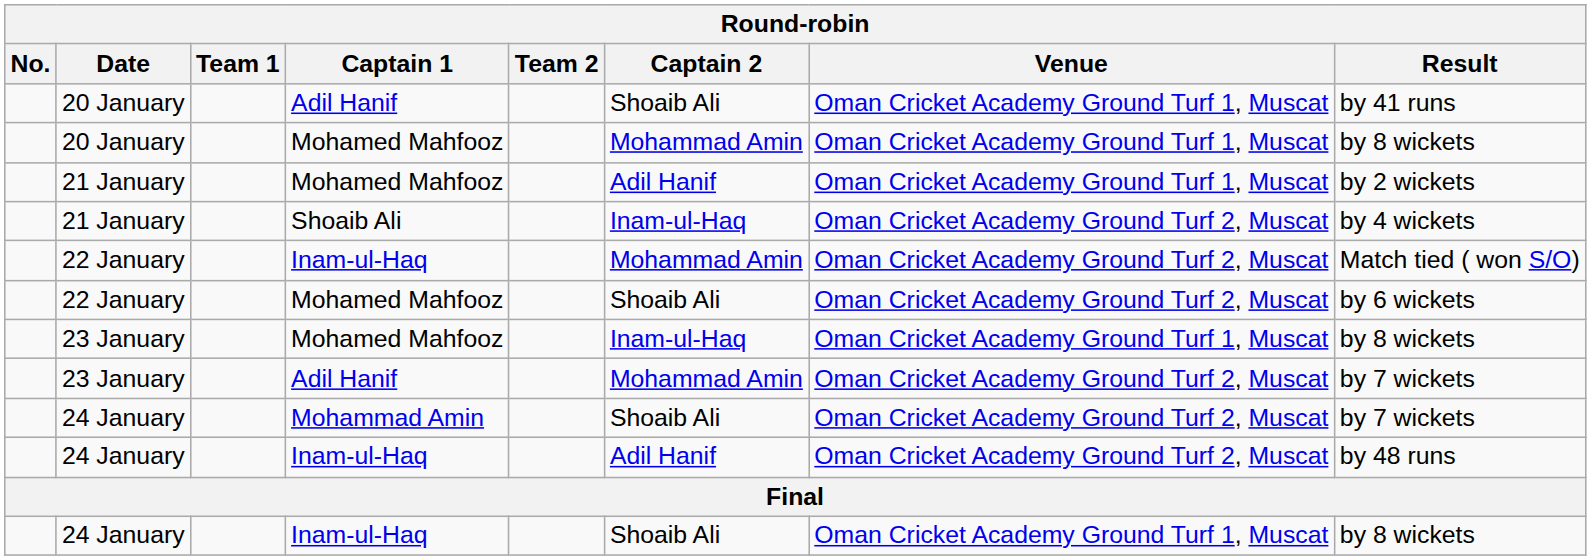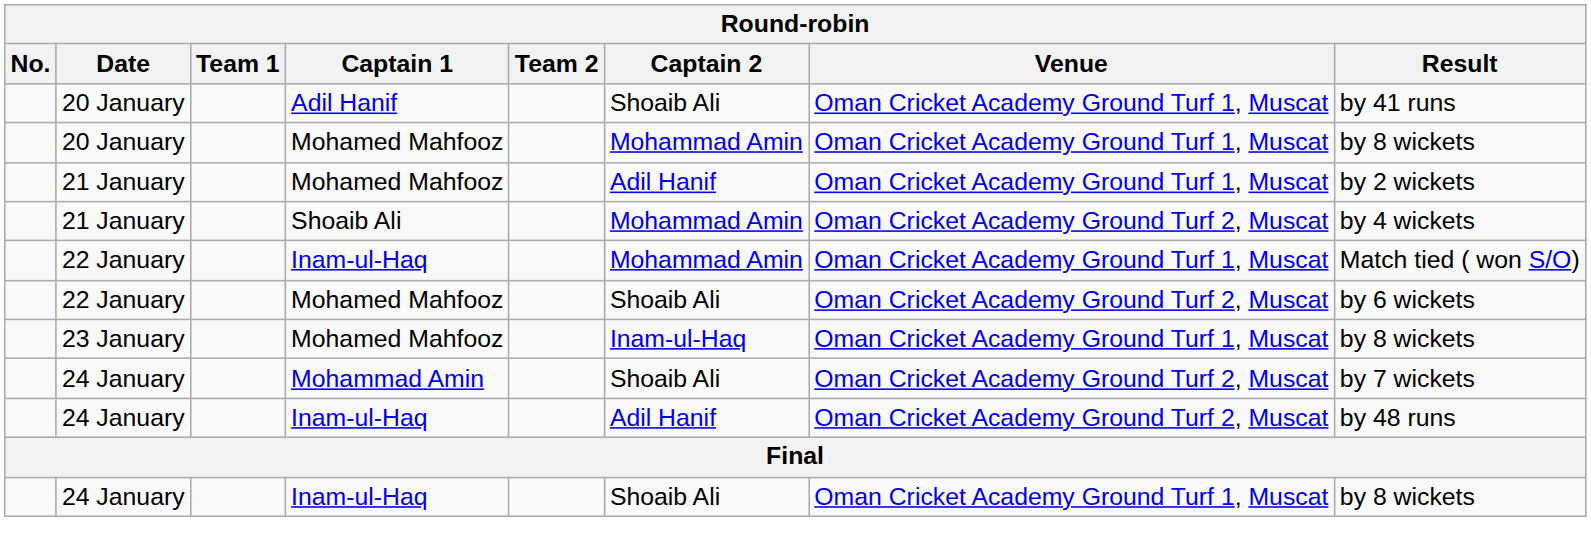 <table class="wikitable">
 <tr>
 <th colspan="8">Round-robin</th>
 </tr>
 <tr>
 <th>No.</th>
 <th>Date</th>
 <th>Team 1</th>
 <th>Captain 1</th>
 <th>Team 2</th>
 <th>Captain 2</th>
 <th>Venue</th>
 <th>Result</th>
 </tr>
 <tr>
 <td></td>
 <td>20 January</td>
 <td></td>
 <td><a href='#'>Adil Hanif</a></td>
 <td></td>
 <td>Shoaib Ali</td>
 <td><a href='#'>Oman Cricket Academy Ground Turf 1</a>, <a href='#'>Muscat</a></td>
 <td> by 41 runs</td>
 </tr>
 <tr>
 <td></td>
 <td>20 January</td>
 <td></td>
 <td>Mohamed Mahfooz</td>
 <td></td>
 <td><a href='#'>Mohammad Amin</a></td>
 <td><a href='#'>Oman Cricket Academy Ground Turf 1</a>, <a href='#'>Muscat</a></td>
 <td> by 8 wickets</td>
 </tr>
 <tr>
 <td></td>
 <td>21 January</td>
 <td></td>
 <td>Mohamed Mahfooz</td>
 <td></td>
 <td><a href='#'>Adil Hanif</a></td>
 <td><a href='#'>Oman Cricket Academy Ground Turf 1</a>, <a href='#'>Muscat</a></td>
 <td> by 2 wickets</td>
 </tr>
 <tr>
 <td></td>
 <td>21 January</td>
 <td></td>
 <td>Shoaib Ali</td>
 <td></td>
-<td><a href='#'>Inam-ul-Haq</a></td>
+<td><a href='#'>Mohammad Amin</a></td>
 <td><a href='#'>Oman Cricket Academy Ground Turf 2</a>, <a href='#'>Muscat</a></td>
 <td> by 4 wickets</td>
 </tr>
 <tr>
 <td></td>
 <td>22 January</td>
 <td></td>
 <td><a href='#'>Inam-ul-Haq</a></td>
 <td></td>
 <td><a href='#'>Mohammad Amin</a></td>
-<td><a href='#'>Oman Cricket Academy Ground Turf 2</a>, <a href='#'>Muscat</a></td>
+<td><a href='#'>Oman Cricket Academy Ground Turf 1</a>, <a href='#'>Muscat</a></td>
 <td>Match tied ( won <a href='#'>S/O</a>)</td>
 </tr>
 <tr>
 <td></td>
 <td>22 January</td>
 <td></td>
 <td>Mohamed Mahfooz</td>
 <td></td>
 <td>Shoaib Ali</td>
 <td><a href='#'>Oman Cricket Academy Ground Turf 2</a>, <a href='#'>Muscat</a></td>
 <td> by 6 wickets</td>
 </tr>
 <tr>
 <td></td>
 <td>23 January</td>
 <td></td>
 <td>Mohamed Mahfooz</td>
 <td></td>
 <td><a href='#'>Inam-ul-Haq</a></td>
 <td><a href='#'>Oman Cricket Academy Ground Turf 1</a>, <a href='#'>Muscat</a></td>
 <td> by 8 wickets</td>
-</tr>
-<tr>
-<td></td>
-<td>23 January</td>
-<td></td>
-<td><a href='#'>Adil Hanif</a></td>
-<td></td>
-<td><a href='#'>Mohammad Amin</a></td>
-<td><a href='#'>Oman Cricket Academy Ground Turf 2</a>, <a href='#'>Muscat</a></td>
-<td> by 7 wickets</td>
 </tr>
 <tr>
 <td></td>
 <td>24 January</td>
 <td></td>
 <td><a href='#'>Mohammad Amin</a></td>
 <td></td>
 <td>Shoaib Ali</td>
 <td><a href='#'>Oman Cricket Academy Ground Turf 2</a>, <a href='#'>Muscat</a></td>
 <td> by 7 wickets</td>
 </tr>
 <tr>
 <td></td>
 <td>24 January</td>
 <td></td>
 <td><a href='#'>Inam-ul-Haq</a></td>
 <td></td>
 <td><a href='#'>Adil Hanif</a></td>
 <td><a href='#'>Oman Cricket Academy Ground Turf 2</a>, <a href='#'>Muscat</a></td>
 <td> by 48 runs</td>
 </tr>
 <tr>
 <th colspan="8">Final</th>
 </tr>
 <tr>
 <td></td>
 <td>24 January</td>
 <td></td>
 <td><a href='#'>Inam-ul-Haq</a></td>
 <td></td>
 <td>Shoaib Ali</td>
 <td><a href='#'>Oman Cricket Academy Ground Turf 1</a>, <a href='#'>Muscat</a></td>
 <td> by 8 wickets</td>
 </tr>
 </table>
